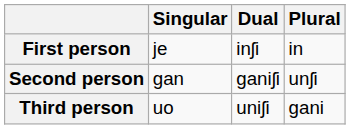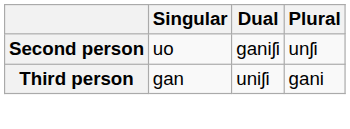 <table class="wikitable">
 <tr>
 <th></th>
 <th>Singular</th>
 <th>Dual</th>
 <th>Plural</th>
 </tr>
 <tr>
-<th><strong>First person</strong></th>
-<td>je</td>
-<td>inʃi</td>
-<td>in</td>
-</tr>
-<tr>
 <th><strong>Second person</strong></th>
-<td>gan</td>
+<td>uo</td>
 <td>ganiʃi</td>
 <td>unʃi</td>
 </tr>
 <tr>
 <th><strong>Third person</strong></th>
-<td>uo</td>
+<td>gan</td>
 <td>uniʃi</td>
 <td>gani</td>
 </tr>
 </table>
